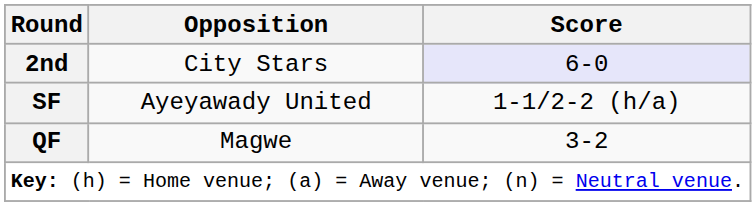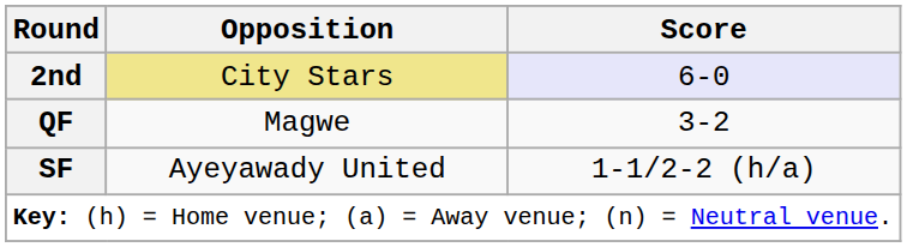 <table class="wikitable plainrowheaders" style="text-align:center;margin:0">
 <tr>
 <th scope="col" style="width:25px">Round</th>
 <th scope="col" style="width:175px">Opposition</th>
 <th scope="col" style="width:170px">Score</th>
 </tr>
 <tr>
 <th scope=row style="text-align:center">2nd</th>
-<td>City Stars</td>
+<td style="background: khaki;">City Stars</td>
 <td style="background: lavender;">6-0</td>
+</tr>
+<tr>
+<th scope=row style="text-align:center">QF</th>
+<td>Magwe</td>
+<td>3-2</td>
 </tr>
 <tr>
 <th scope=row style="text-align:center">SF</th>
 <td>Ayeyawady United</td>
 <td>1-1/2-2 (h/a)</td>
 </tr>
 <tr>
-<th scope=row style="text-align:center">QF</th>
-<td>Magwe</td>
-<td>3-2</td>
-</tr>
-<tr>
 <td colspan="3" style="background-color:white"><small><strong>Key:</strong> (h) = Home venue; (a) = Away venue; (n) = <a href='#'>Neutral venue</a>.</small></td>
 </tr>
 </table>
